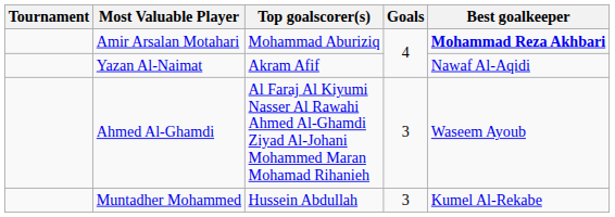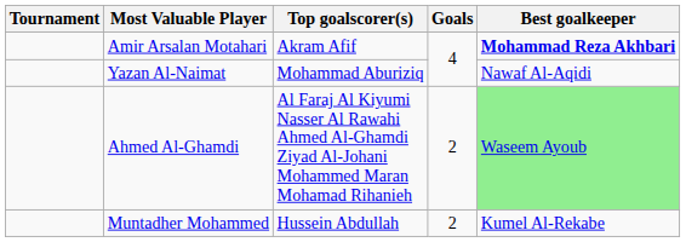 <table class="wikitable">
 <tr>
 <th>Tournament</th>
 <th>Most Valuable Player</th>
 <th>Top goalscorer(s)</th>
 <th>Goals</th>
 <th>Best goalkeeper</th>
 </tr>
 <tr>
 <td></td>
 <td> <a href='#'>Amir Arsalan Motahari</a></td>
-<td> <a href='#'>Mohammad Aburiziq</a></td>
+<td> <a href='#'>Akram Afif</a></td>
 <td rowspan=2 align=center>4</td>
 <td><strong> <a href='#'>Mohammad Reza Akhbari</a></strong></td>
 </tr>
 <tr>
 <td></td>
 <td> <a href='#'>Yazan Al-Naimat</a></td>
-<td> <a href='#'>Akram Afif</a></td>
+<td> <a href='#'>Mohammad Aburiziq</a></td>
 <td> <a href='#'>Nawaf Al-Aqidi</a></td>
 </tr>
 <tr>
 <td></td>
 <td> <a href='#'>Ahmed Al-Ghamdi</a></td>
 <td> <a href='#'>Al Faraj Al Kiyumi</a><br> <a href='#'>Nasser Al Rawahi</a><br> <a href='#'>Ahmed Al-Ghamdi</a><br> <a href='#'>Ziyad Al-Johani</a><br> <a href='#'>Mohammed Maran</a><br> <a href='#'>Mohamad Rihanieh</a></td>
-<td align=center>3</td>
-<td> <a href='#'>Waseem Ayoub</a></td>
+<td align=center>2</td>
+<td style="background: lightgreen;"> <a href='#'>Waseem Ayoub</a></td>
 </tr>
 <tr>
 <td></td>
 <td> <a href='#'>Muntadher Mohammed</a></td>
 <td> <a href='#'>Hussein Abdullah</a></td>
-<td align=center>3</td>
+<td align=center>2</td>
 <td> <a href='#'>Kumel Al-Rekabe</a></td>
 </tr>
 </table>
